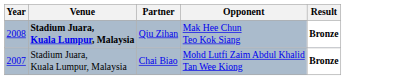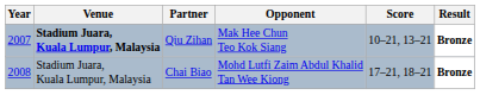 <table class="sortable wikitable" style="font-size: 90%;">
 <tr>
 <th>Year</th>
 <th>Venue</th>
 <th>Partner</th>
 <th>Opponent</th>
+<th>Score</th>
 <th>Result</th>
 </tr>
 <tr style="background:#AABBCC">
-<td align="center"><a href='#'>2008</a></td>
+<td align="center"><a href='#'>2007</a></td>
 <td align="left"><strong>Stadium Juara,<br><a href='#'>Kuala Lumpur</a>, Malaysia</strong></td>
 <td align="left"> <a href='#'>Qiu Zihan</a></td>
 <td align="left"> <a href='#'>Mak Hee Chun</a><br> <a href='#'>Teo Kok Siang</a></td>
+<td align="left">10–21, 13–21</td>
 <td style="text-align:left; background:white"> <strong>Bronze</strong></td>
 </tr>
 <tr style="background:#AABBCC">
-<td align="center"><a href='#'>2007</a></td>
+<td align="center"><a href='#'>2008</a></td>
 <td align="left">Stadium Juara,<br>Kuala Lumpur, Malaysia</td>
 <td align="left"> <a href='#'>Chai Biao</a></td>
 <td align="left"> <a href='#'>Mohd Lutfi Zaim Abdul Khalid</a><br> <a href='#'>Tan Wee Kiong</a></td>
+<td align="left">17–21, 18–21</td>
 <td style="text-align:left; background:white"> <strong>Bronze</strong></td>
 </tr>
 </table>
